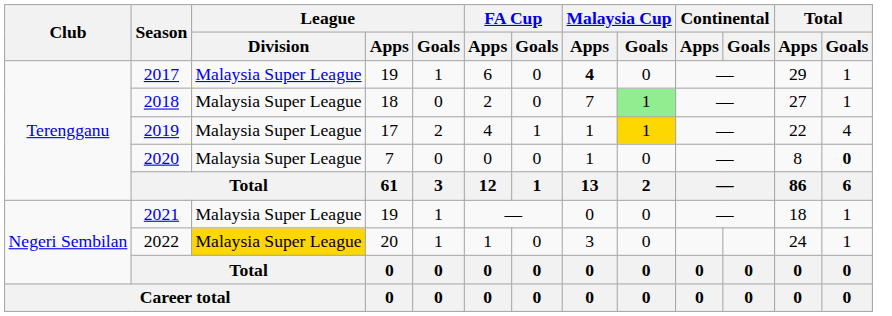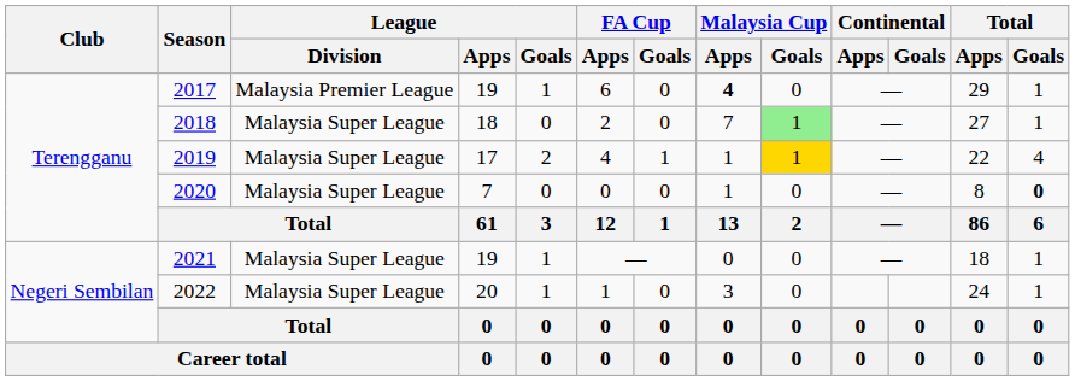 <table class=wikitable style="text-align:center">
 <tr>
 <th rowspan=2>Club</th>
 <th rowspan=2>Season</th>
 <th colspan=3>League</th>
 <th colspan=2><a href='#'>FA Cup</a></th>
 <th colspan=2><a href='#'>Malaysia Cup</a></th>
 <th colspan=2>Continental</th>
 <th colspan=2>Total</th>
 </tr>
 <tr>
 <th>Division</th>
 <th>Apps</th>
 <th>Goals</th>
 <th>Apps</th>
 <th>Goals</th>
 <th>Apps</th>
 <th>Goals</th>
 <th>Apps</th>
 <th>Goals</th>
 <th>Apps</th>
 <th>Goals</th>
 </tr>
 <tr>
 <td rowspan="5"><a href='#'>Terengganu</a></td>
 <td><a href='#'>2017</a></td>
-<td><a href='#'>Malaysia Super League</a></td>
+<td>Malaysia Premier League</td>
 <td>19</td>
 <td>1</td>
 <td>6</td>
 <td>0</td>
 <td><strong>4</strong></td>
 <td>0</td>
 <td colspan=2>—</td>
 <td>29</td>
 <td>1</td>
 </tr>
 <tr>
 <td><a href='#'>2018</a></td>
 <td>Malaysia Super League</td>
 <td>18</td>
 <td>0</td>
 <td>2</td>
 <td>0</td>
 <td>7</td>
 <td style="background: lightgreen;">1</td>
 <td colspan=2>—</td>
 <td>27</td>
 <td>1</td>
 </tr>
 <tr>
 <td><a href='#'>2019</a></td>
 <td>Malaysia Super League</td>
 <td>17</td>
 <td>2</td>
 <td>4</td>
 <td>1</td>
 <td>1</td>
 <td style="background: gold;">1</td>
 <td colspan=2>—</td>
 <td>22</td>
 <td>4</td>
 </tr>
 <tr>
 <td><a href='#'>2020</a></td>
 <td>Malaysia Super League</td>
 <td>7</td>
 <td>0</td>
 <td>0</td>
 <td>0</td>
 <td>1</td>
 <td>0</td>
 <td colspan=2>—</td>
 <td>8</td>
 <td><strong>0</strong></td>
 </tr>
 <tr>
 <th colspan="2">Total</th>
 <th>61</th>
 <th>3</th>
 <th>12</th>
 <th>1</th>
 <th>13</th>
 <th>2</th>
 <th colspan=2>—</th>
 <th>86</th>
 <th>6</th>
 </tr>
 <tr>
 <td rowspan="3"><a href='#'>Negeri Sembilan</a></td>
 <td><a href='#'>2021</a></td>
 <td>Malaysia Super League</td>
 <td>19</td>
 <td>1</td>
 <td colspan=2>—</td>
 <td>0</td>
 <td>0</td>
 <td colspan=2>—</td>
 <td>18</td>
 <td>1</td>
 </tr>
 <tr>
 <td>2022</td>
-<td style="background: gold;">Malaysia Super League</td>
+<td>Malaysia Super League</td>
 <td>20</td>
 <td>1</td>
 <td>1</td>
 <td>0</td>
 <td>3</td>
 <td>0</td>
 <td></td>
 <td></td>
 <td>24</td>
 <td>1</td>
 </tr>
 <tr>
 <th colspan=2>Total</th>
 <th>0</th>
 <th>0</th>
 <th>0</th>
 <th>0</th>
 <th>0</th>
 <th>0</th>
 <th>0</th>
 <th>0</th>
 <th>0</th>
 <th>0</th>
 </tr>
 <tr>
 <th colspan=3>Career total</th>
 <th>0</th>
 <th>0</th>
 <th>0</th>
 <th>0</th>
 <th>0</th>
 <th>0</th>
 <th>0</th>
 <th>0</th>
 <th>0</th>
 <th>0</th>
 </tr>
 </table>
